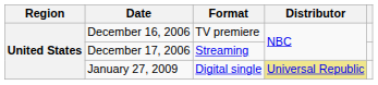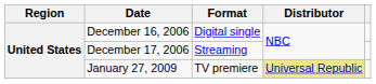 <table class="wikitable plainrowheaders">
 <tr>
 <th>Region</th>
 <th>Date</th>
 <th>Format</th>
 <th>Distributor</th>
 <th></th>
 </tr>
 <tr>
 <th scope="row" rowspan="3">United States</th>
 <td>December 16, 2006</td>
-<td>TV premiere</td>
+<td><a href='#'>Digital single</a></td>
 <td rowspan="2"><a href='#'>NBC</a></td>
 <td style="text-align:center"></td>
 </tr>
 <tr>
 <td>December 17, 2006</td>
 <td><a href='#'>Streaming</a></td>
 <td style="text-align:center"></td>
 </tr>
 <tr>
 <td>January 27, 2009</td>
-<td><a href='#'>Digital single</a></td>
+<td>TV premiere</td>
 <td style="background: khaki;"><a href='#'>Universal Republic</a></td>
 <td style="text-align:center"></td>
 </tr>
 </table>
